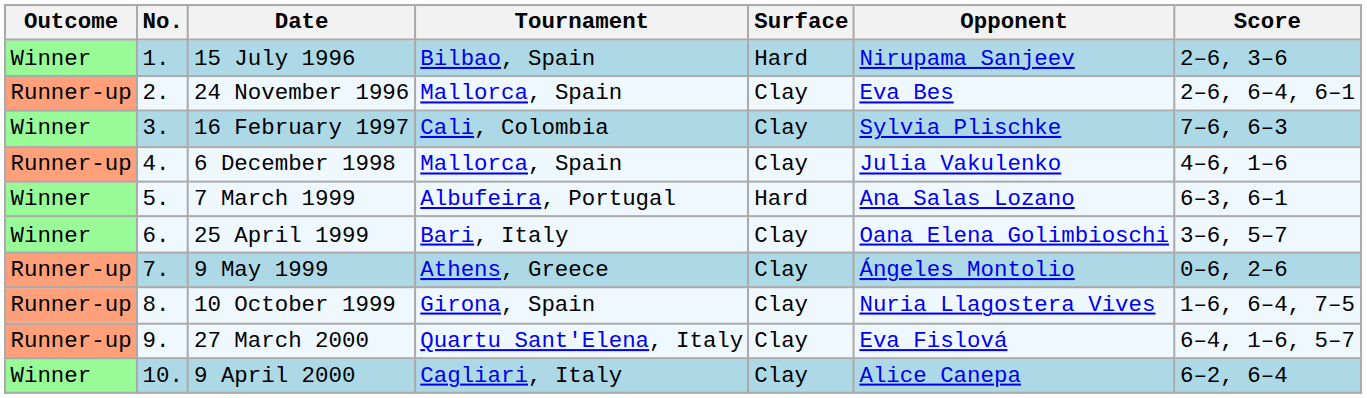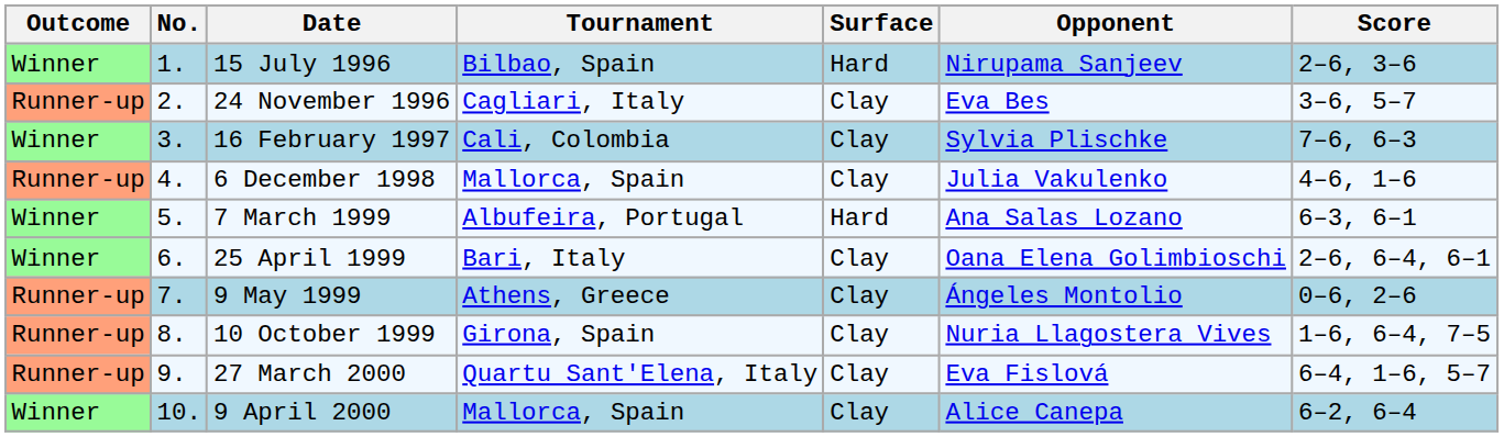 <table class="wikitable" style="font-size:85%">
 <tr>
 <th>Outcome</th>
 <th>No.</th>
 <th>Date</th>
 <th>Tournament</th>
 <th>Surface</th>
 <th>Opponent</th>
 <th>Score</th>
 </tr>
 <tr style="background:lightblue;">
 <td style="background:#98fb98;">Winner</td>
 <td>1.</td>
 <td>15 July 1996</td>
 <td><a href='#'>Bilbao</a>, Spain</td>
 <td>Hard</td>
 <td> <a href='#'>Nirupama Sanjeev</a></td>
 <td>2–6, 3–6</td>
 </tr>
 <tr bgcolor="#f0f8ff">
 <td bgcolor="FFA07A">Runner-up</td>
 <td>2.</td>
 <td>24 November 1996</td>
-<td><a href='#'>Mallorca</a>, Spain</td>
+<td><a href='#'>Cagliari</a>, Italy</td>
 <td>Clay</td>
 <td> <a href='#'>Eva Bes</a></td>
-<td>2–6, 6–4, 6–1</td>
+<td>3–6, 5–7</td>
 </tr>
 <tr style="background:lightblue;">
 <td style="background:#98fb98;">Winner</td>
 <td>3.</td>
 <td>16 February 1997</td>
 <td><a href='#'>Cali</a>, Colombia</td>
 <td>Clay</td>
 <td> <a href='#'>Sylvia Plischke</a></td>
 <td>7–6, 6–3</td>
 </tr>
 <tr bgcolor="#f0f8ff">
 <td bgcolor="FFA07A">Runner-up</td>
 <td>4.</td>
 <td>6 December 1998</td>
 <td><a href='#'>Mallorca</a>, Spain</td>
 <td>Clay</td>
 <td> <a href='#'>Julia Vakulenko</a></td>
 <td>4–6, 1–6</td>
 </tr>
 <tr bgcolor="#f0f8ff">
 <td style="background:#98fb98;">Winner</td>
 <td>5.</td>
 <td>7 March 1999</td>
 <td><a href='#'>Albufeira</a>, Portugal</td>
 <td>Hard</td>
 <td> <a href='#'>Ana Salas Lozano</a></td>
 <td>6–3, 6–1</td>
 </tr>
 <tr bgcolor="#f0f8ff">
 <td style="background:#98fb98;">Winner</td>
 <td>6.</td>
 <td>25 April 1999</td>
 <td><a href='#'>Bari</a>, Italy</td>
 <td>Clay</td>
 <td> <a href='#'>Oana Elena Golimbioschi</a></td>
-<td>3–6, 5–7</td>
+<td>2–6, 6–4, 6–1</td>
 </tr>
 <tr style="background:lightblue;">
 <td bgcolor="FFA07A">Runner-up</td>
 <td>7.</td>
 <td>9 May 1999</td>
 <td><a href='#'>Athens</a>, Greece</td>
 <td>Clay</td>
 <td> <a href='#'>Ángeles Montolio</a></td>
 <td>0–6, 2–6</td>
 </tr>
 <tr bgcolor="#f0f8ff">
 <td bgcolor="FFA07A">Runner-up</td>
 <td>8.</td>
 <td>10 October 1999</td>
 <td><a href='#'>Girona</a>, Spain</td>
 <td>Clay</td>
 <td> <a href='#'>Nuria Llagostera Vives</a></td>
 <td>1–6, 6–4, 7–5</td>
 </tr>
 <tr style="background:#f0f8ff;">
 <td bgcolor="FFA07A">Runner-up</td>
 <td>9.</td>
 <td>27 March 2000</td>
 <td><a href='#'>Quartu Sant'Elena</a>, Italy</td>
 <td>Clay</td>
 <td> <a href='#'>Eva Fislová</a></td>
 <td>6–4, 1–6, 5–7</td>
 </tr>
 <tr style="background:lightblue;">
 <td style="background:#98fb98;">Winner</td>
 <td>10.</td>
 <td>9 April 2000</td>
-<td><a href='#'>Cagliari</a>, Italy</td>
+<td><a href='#'>Mallorca</a>, Spain</td>
 <td>Clay</td>
 <td> <a href='#'>Alice Canepa</a></td>
 <td>6–2, 6–4</td>
 </tr>
 </table>
